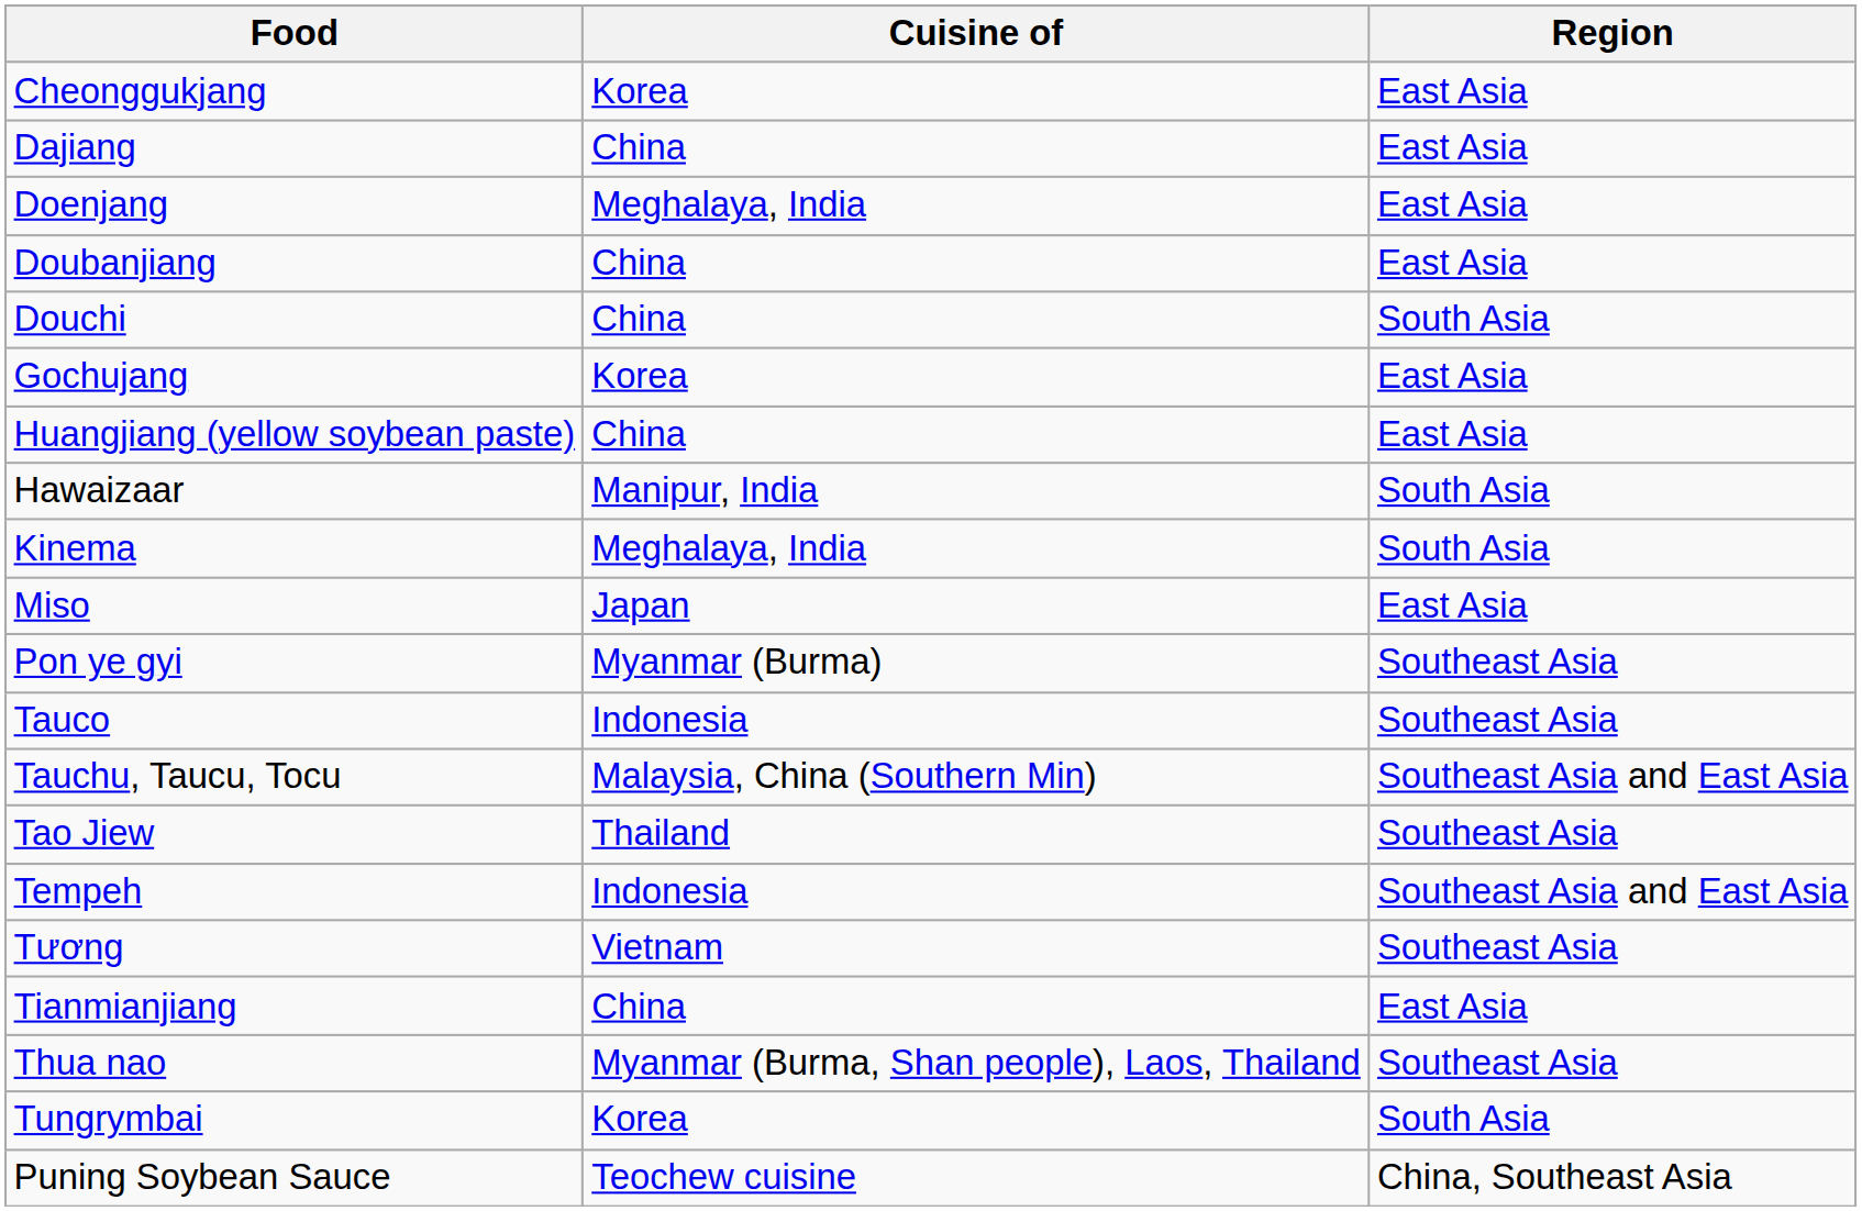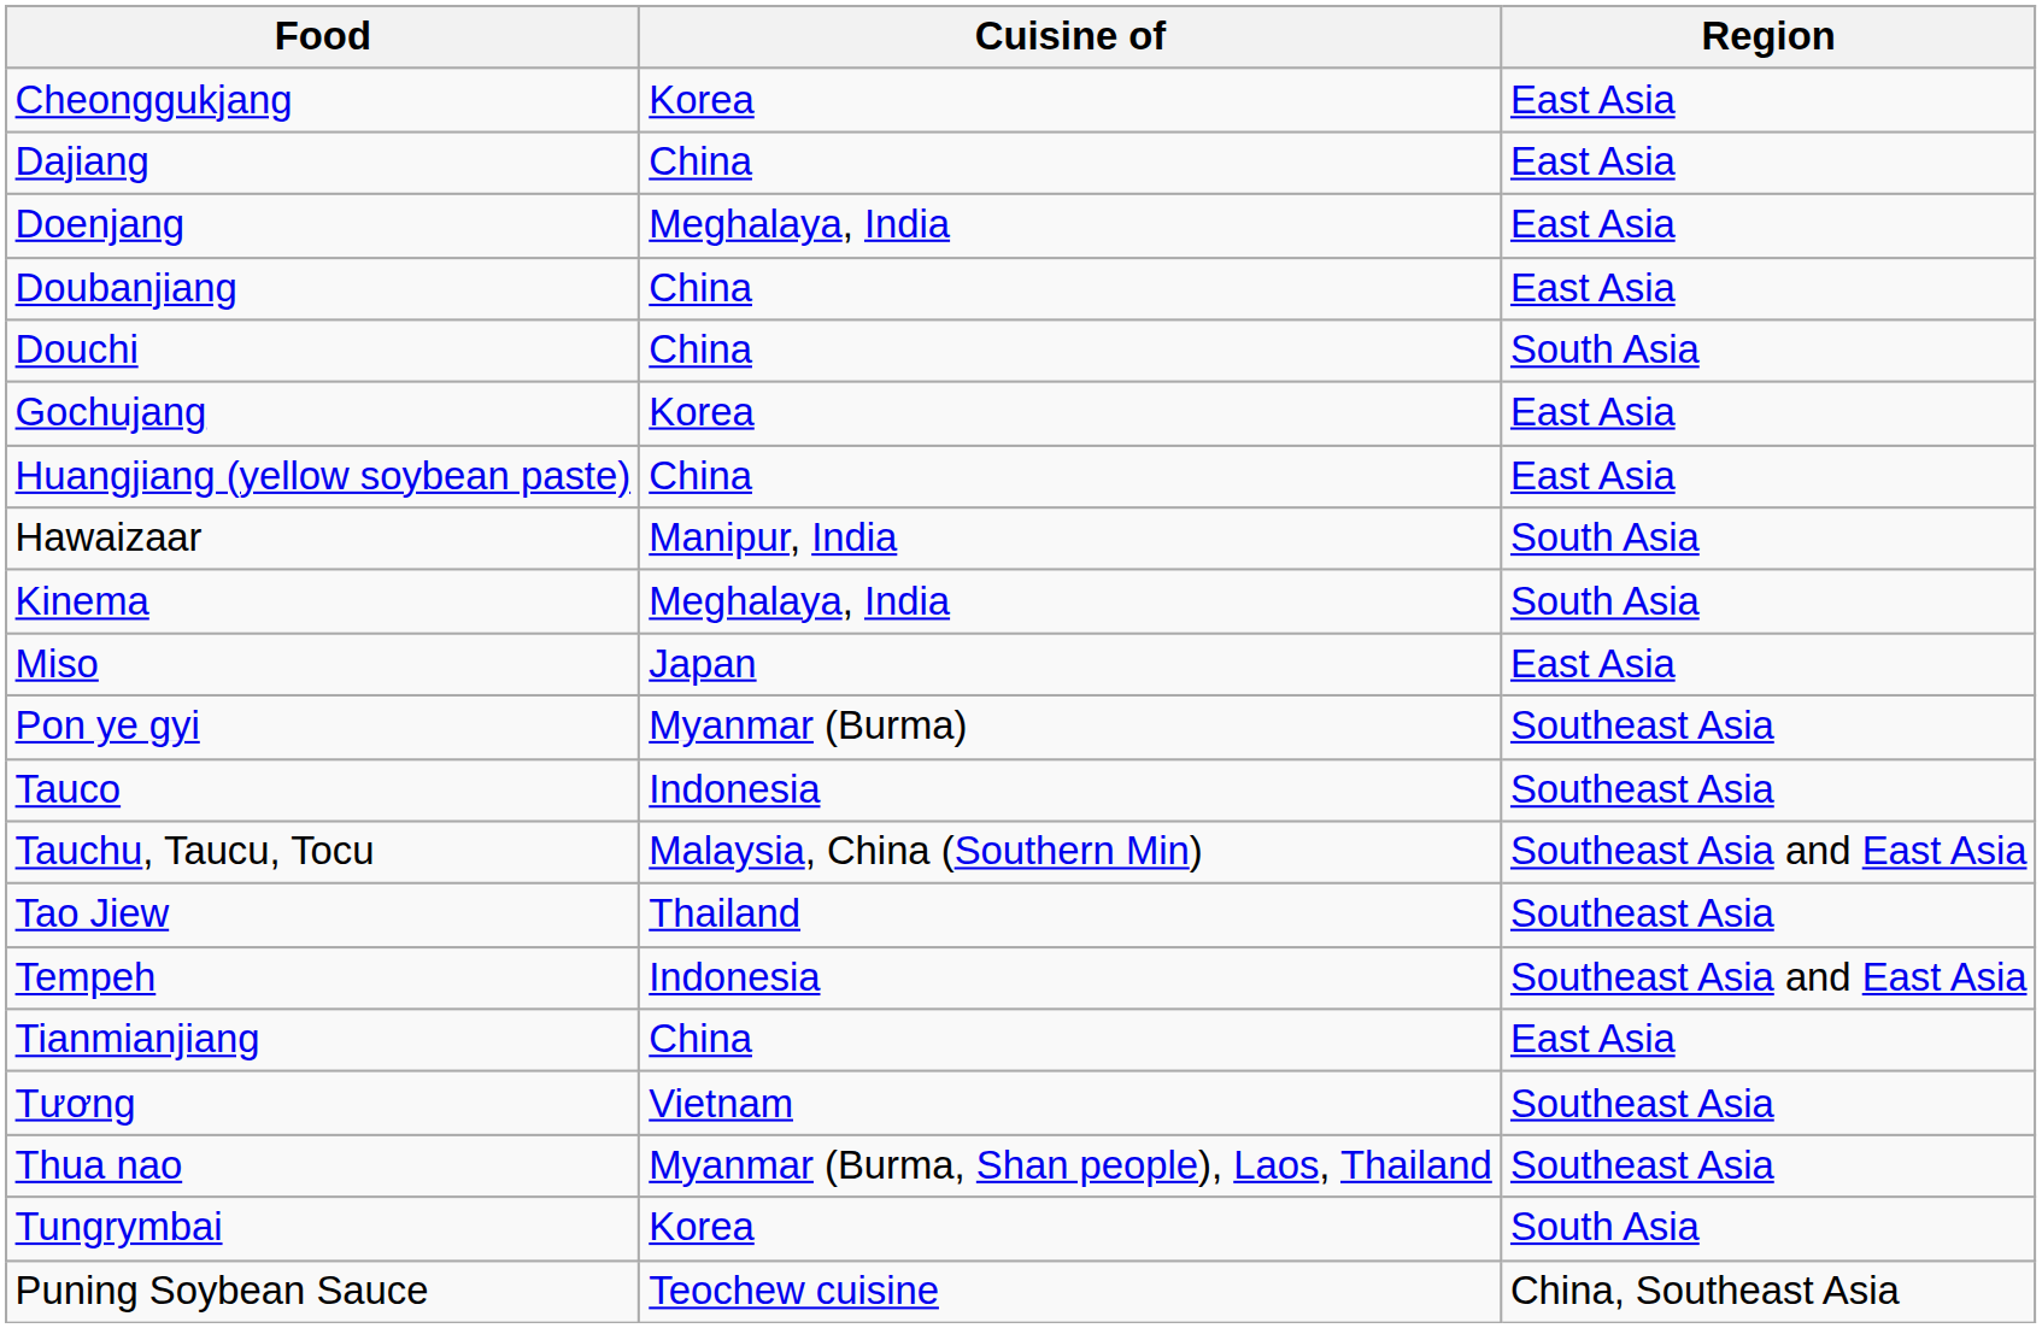 <table class="wikitable sortable">
 <tr>
 <th>Food</th>
 <th>Cuisine of</th>
 <th>Region</th>
 </tr>
 <tr>
 <td><a href='#'>Cheonggukjang</a></td>
 <td><a href='#'>Korea</a></td>
 <td><a href='#'>East Asia</a></td>
 </tr>
 <tr>
 <td><a href='#'>Dajiang</a></td>
 <td><a href='#'>China</a></td>
 <td><a href='#'>East Asia</a></td>
 </tr>
 <tr>
 <td><a href='#'>Doenjang</a></td>
 <td><a href='#'>Meghalaya</a>, <a href='#'>India</a></td>
 <td><a href='#'>East Asia</a></td>
 </tr>
 <tr>
 <td><a href='#'>Doubanjiang</a></td>
 <td><a href='#'>China</a></td>
 <td><a href='#'>East Asia</a></td>
 </tr>
 <tr>
 <td><a href='#'>Douchi</a></td>
 <td><a href='#'>China</a></td>
 <td><a href='#'>South Asia</a></td>
 </tr>
 <tr>
 <td><a href='#'>Gochujang</a></td>
 <td><a href='#'>Korea</a></td>
 <td><a href='#'>East Asia</a></td>
 </tr>
 <tr>
 <td><a href='#'>Huangjiang (yellow soybean paste)</a></td>
 <td><a href='#'>China</a></td>
 <td><a href='#'>East Asia</a></td>
 </tr>
 <tr>
 <td>Hawaizaar</td>
 <td><a href='#'>Manipur</a>, <a href='#'>India</a></td>
 <td><a href='#'>South Asia</a></td>
 </tr>
 <tr>
 <td><a href='#'>Kinema</a></td>
 <td><a href='#'>Meghalaya</a>, <a href='#'>India</a></td>
 <td><a href='#'>South Asia</a></td>
 </tr>
 <tr>
 <td><a href='#'>Miso</a></td>
 <td><a href='#'>Japan</a></td>
 <td><a href='#'>East Asia</a></td>
 </tr>
 <tr>
 <td><a href='#'>Pon ye gyi</a></td>
 <td><a href='#'>Myanmar</a> (Burma)</td>
 <td><a href='#'>Southeast Asia</a></td>
 </tr>
 <tr>
 <td><a href='#'>Tauco</a></td>
 <td><a href='#'>Indonesia</a></td>
 <td><a href='#'>Southeast Asia</a></td>
 </tr>
 <tr>
 <td><a href='#'>Tauchu</a>, Taucu, Tocu</td>
 <td><a href='#'>Malaysia</a>, China (<a href='#'>Southern Min</a>)</td>
 <td><a href='#'>Southeast Asia</a> and <a href='#'>East Asia</a></td>
 </tr>
 <tr>
 <td><a href='#'>Tao Jiew</a></td>
 <td><a href='#'>Thailand</a></td>
 <td><a href='#'>Southeast Asia</a></td>
 </tr>
 <tr>
 <td><a href='#'>Tempeh</a></td>
 <td><a href='#'>Indonesia</a></td>
 <td><a href='#'>Southeast Asia</a> and <a href='#'>East Asia</a></td>
 </tr>
 <tr>
+<td><a href='#'>Tianmianjiang</a></td>
+<td><a href='#'>China</a></td>
+<td><a href='#'>East Asia</a></td>
+</tr>
+<tr>
 <td><a href='#'>Tương</a></td>
 <td><a href='#'>Vietnam</a></td>
 <td><a href='#'>Southeast Asia</a></td>
-</tr>
-<tr>
-<td><a href='#'>Tianmianjiang</a></td>
-<td><a href='#'>China</a></td>
-<td><a href='#'>East Asia</a></td>
 </tr>
 <tr>
 <td><a href='#'>Thua nao</a></td>
 <td><a href='#'>Myanmar</a> (Burma, <a href='#'>Shan people</a>), <a href='#'>Laos</a>, <a href='#'>Thailand</a></td>
 <td><a href='#'>Southeast Asia</a></td>
 </tr>
 <tr>
 <td><a href='#'>Tungrymbai</a></td>
 <td><a href='#'>Korea</a></td>
 <td><a href='#'>South Asia</a></td>
 </tr>
 <tr>
 <td>Puning Soybean Sauce</td>
 <td><a href='#'>Teochew cuisine</a></td>
 <td>China, Southeast Asia</td>
 </tr>
 </table>
